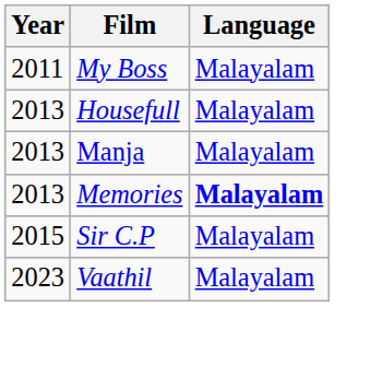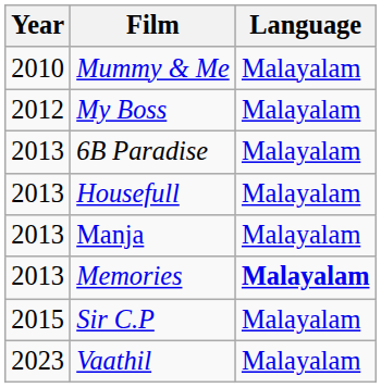 <table class="wikitable sortable">
 <tr>
 <th>Year</th>
 <th>Film</th>
 <th>Language</th>
 </tr>
 <tr>
-<td>2011</td>
+<td>2010</td>
+<td><em><a href='#'>Mummy & Me</a></em></td>
+<td><a href='#'>Malayalam</a></td>
+</tr>
+<tr>
+<td>2012</td>
 <td><em><a href='#'>My Boss</a></em></td>
+<td><a href='#'>Malayalam</a></td>
+</tr>
+<tr>
+<td>2013</td>
+<td><em>6B Paradise</em></td>
 <td><a href='#'>Malayalam</a></td>
 </tr>
 <tr>
 <td>2013</td>
 <td><em><a href='#'>Housefull</a></em></td>
 <td><a href='#'>Malayalam</a></td>
 </tr>
 <tr>
 <td>2013</td>
 <td><a href='#'>Manja</a></td>
 <td><a href='#'>Malayalam</a></td>
 </tr>
 <tr>
 <td>2013</td>
 <td><em><a href='#'>Memories</a></em></td>
 <td><strong><a href='#'>Malayalam</a></strong></td>
 </tr>
 <tr>
 <td>2015</td>
 <td><em><a href='#'>Sir C.P</a></em></td>
 <td><a href='#'>Malayalam</a></td>
 </tr>
 <tr>
 <td>2023</td>
 <td><em><a href='#'>Vaathil</a></em></td>
 <td><a href='#'>Malayalam</a></td>
 </tr>
 </table>
